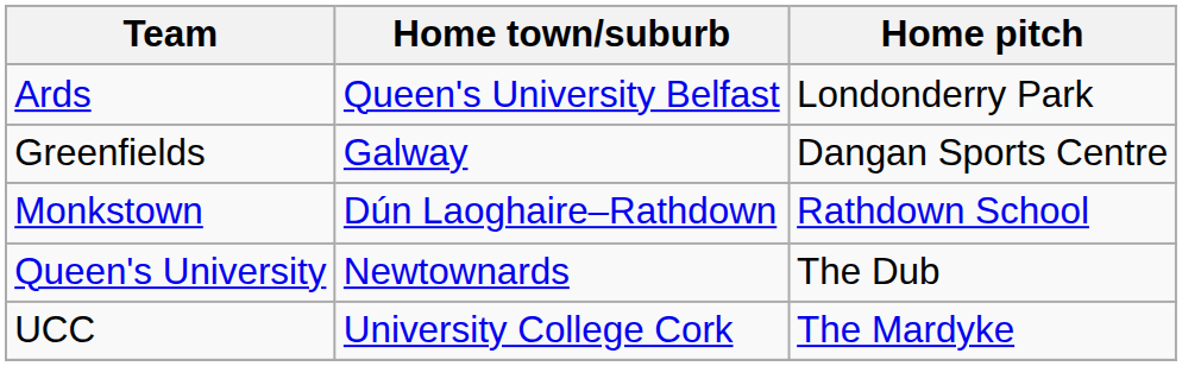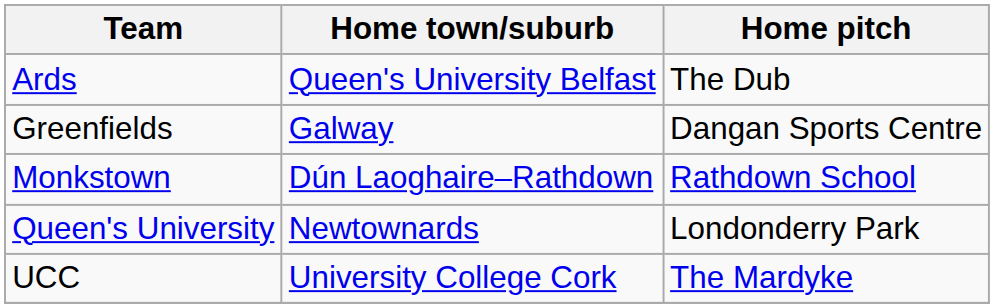 <table class="wikitable sortable">
 <tr>
 <th>Team</th>
 <th>Home town/suburb</th>
 <th>Home pitch</th>
 </tr>
 <tr>
 <td><a href='#'>Ards</a></td>
 <td><a href='#'>Queen's University Belfast</a></td>
-<td>Londonderry Park</td>
+<td>The Dub</td>
 </tr>
 <tr>
 <td>Greenfields</td>
 <td><a href='#'>Galway</a></td>
 <td>Dangan Sports Centre</td>
 </tr>
 <tr>
 <td><a href='#'>Monkstown</a></td>
 <td><a href='#'>Dún Laoghaire–Rathdown</a></td>
 <td><a href='#'>Rathdown School</a></td>
 </tr>
 <tr>
 <td><a href='#'>Queen's University</a></td>
 <td><a href='#'>Newtownards</a></td>
-<td>The Dub</td>
+<td>Londonderry Park</td>
 </tr>
 <tr>
 <td>UCC</td>
 <td><a href='#'>University College Cork</a></td>
 <td><a href='#'>The Mardyke</a></td>
 </tr>
 <tr>
 </tr>
 </table>
